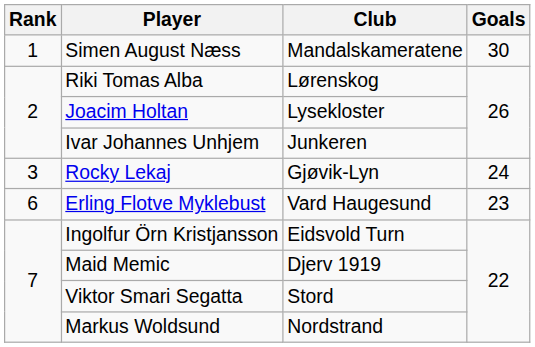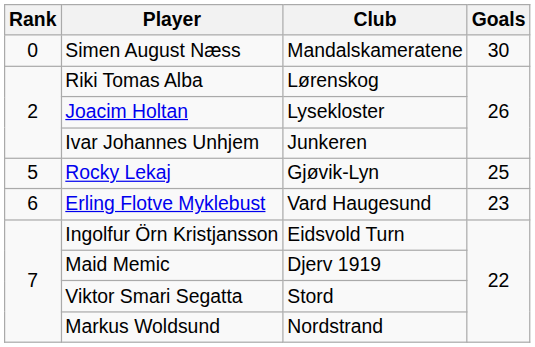 <table class="wikitable" style="text-align:center">
 <tr>
 <th>Rank</th>
 <th>Player</th>
 <th>Club</th>
 <th>Goals</th>
 </tr>
 <tr>
-<td rowspan="1">1</td>
+<td rowspan="1">0</td>
 <td align="left"> Simen August Næss</td>
 <td align="left">Mandalskameratene</td>
 <td rowspan="1">30</td>
 </tr>
 <tr>
 <td rowspan="3">2</td>
 <td align="left"> Riki Tomas Alba</td>
 <td align="left">Lørenskog</td>
 <td rowspan="3">26</td>
 </tr>
 <tr>
 <td align="left"> <a href='#'>Joacim Holtan</a></td>
 <td align="left">Lysekloster</td>
 </tr>
 <tr>
 <td align="left"> Ivar Johannes Unhjem</td>
 <td align="left">Junkeren</td>
 </tr>
 <tr>
-<td rowspan="1">3</td>
+<td rowspan="1">5</td>
 <td align="left"> <a href='#'>Rocky Lekaj</a></td>
 <td align="left">Gjøvik-Lyn</td>
-<td rowspan="1">24</td>
+<td rowspan="1">25</td>
 </tr>
 <tr>
 <td rowspan="1">6</td>
 <td align="left"> <a href='#'>Erling Flotve Myklebust</a></td>
 <td align="left">Vard Haugesund</td>
 <td rowspan="1">23</td>
 </tr>
 <tr>
 <td rowspan="4">7</td>
 <td align="left"> Ingolfur Örn Kristjansson</td>
 <td align="left">Eidsvold Turn</td>
 <td rowspan="4">22</td>
 </tr>
 <tr>
 <td align="left"> Maid Memic</td>
 <td align="left">Djerv 1919</td>
 </tr>
 <tr>
 <td align="left"> Viktor Smari Segatta</td>
 <td align="left">Stord</td>
 </tr>
 <tr>
 <td align="left"> Markus Woldsund</td>
 <td align="left">Nordstrand</td>
 </tr>
 </table>
